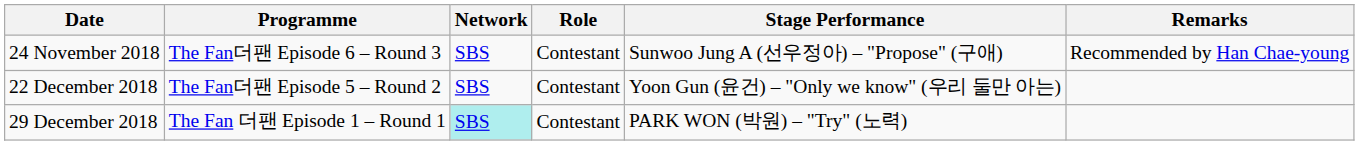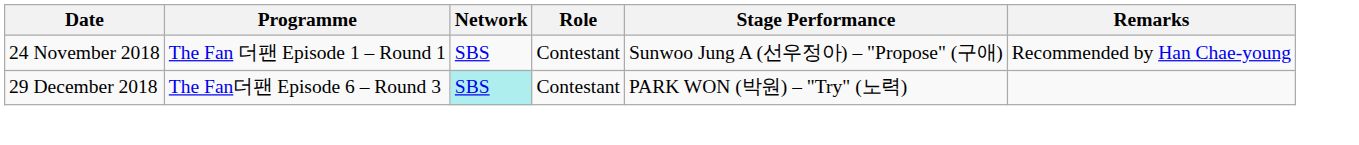 <table class="wikitable">
 <tr>
 <th>Date</th>
 <th>Programme</th>
 <th>Network</th>
 <th>Role</th>
 <th>Stage Performance</th>
 <th>Remarks</th>
 </tr>
 <tr>
 <td>24 November 2018</td>
-<td><a href='#'>The Fan</a>더팬 Episode 6 – Round 3</td>
+<td><a href='#'>The Fan</a> 더팬 Episode 1 – Round 1</td>
 <td><a href='#'>SBS</a></td>
 <td>Contestant</td>
 <td>Sunwoo Jung A (선우정아) – "Propose" (구애)</td>
 <td>Recommended by <a href='#'>Han Chae-young</a></td>
 </tr>
 <tr>
-<td>22 December 2018</td>
-<td><a href='#'>The Fan</a>더팬 Episode 5 – Round 2</td>
-<td><a href='#'>SBS</a></td>
-<td>Contestant</td>
-<td>Yoon Gun (윤건) – "Only we know" (우리 둘만 아는)</td>
-<td></td>
-</tr>
-<tr>
 <td>29 December 2018</td>
-<td><a href='#'>The Fan</a> 더팬 Episode 1 – Round 1</td>
+<td><a href='#'>The Fan</a>더팬 Episode 6 – Round 3</td>
 <td style="background: paleturquoise;"><a href='#'>SBS</a></td>
 <td>Contestant</td>
 <td>PARK WON (박원) – "Try" (노력)</td>
 <td></td>
 </tr>
 </table>
